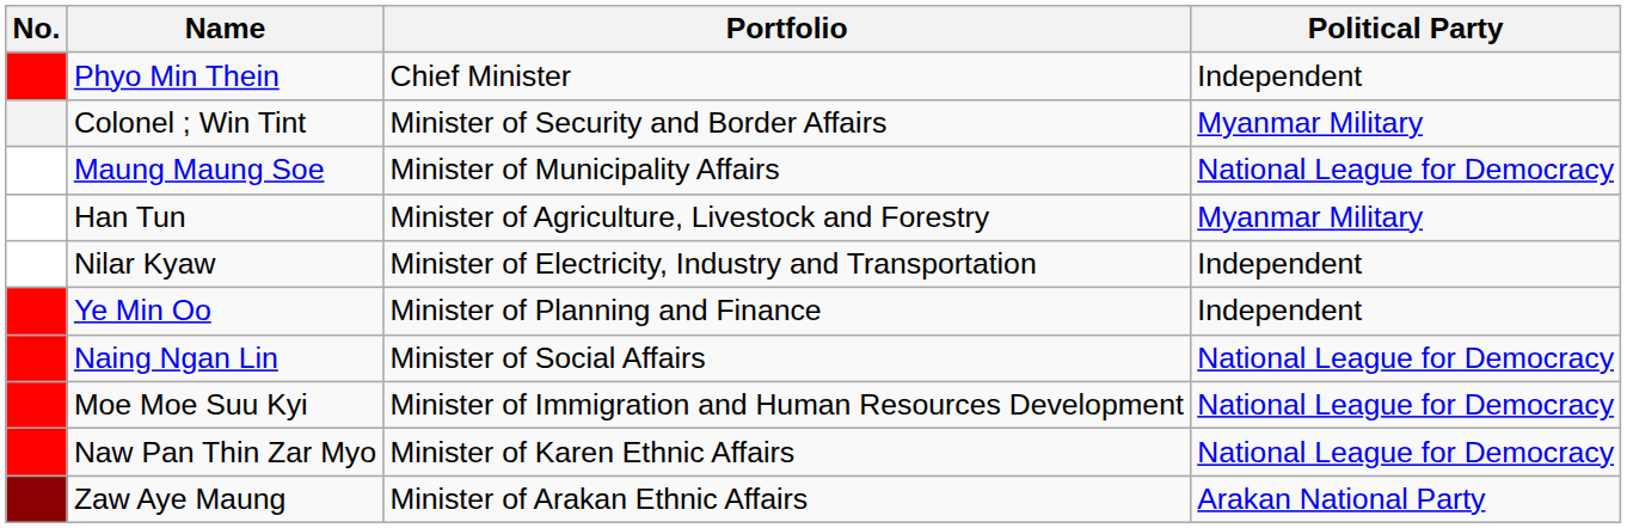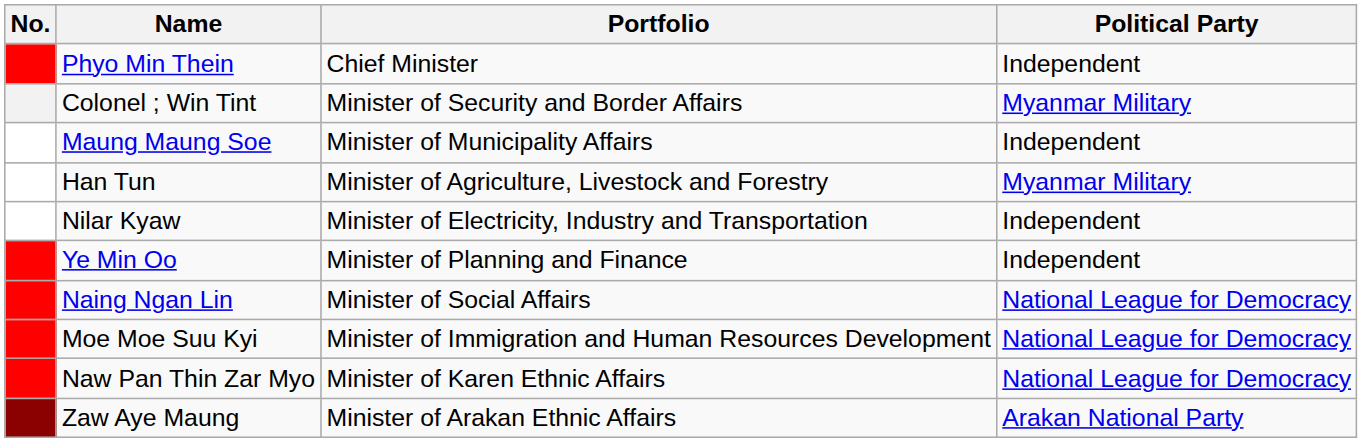 <table class="wikitable">
 <tr>
 <th>No.</th>
 <th>Name</th>
 <th>Portfolio</th>
 <th>Political Party</th>
 </tr>
 <tr>
 <th style="background:Red;"></th>
 <td><a href='#'>Phyo Min Thein</a></td>
 <td>Chief Minister</td>
 <td>Independent</td>
 </tr>
 <tr>
 <th> </th>
 <td>Colonel ; Win Tint</td>
 <td>Minister of Security and Border Affairs</td>
 <td><a href='#'>Myanmar Military</a></td>
 </tr>
 <tr>
 <th style="background:White;"></th>
 <td><a href='#'>Maung Maung Soe</a></td>
 <td>Minister of Municipality Affairs</td>
-<td><a href='#'>National League for Democracy</a></td>
+<td>Independent</td>
 </tr>
 <tr>
 <th style="background:White;"></th>
 <td>Han Tun</td>
 <td>Minister of Agriculture, Livestock and Forestry</td>
 <td><a href='#'>Myanmar Military</a></td>
 </tr>
 <tr>
 <th style="background:White;"></th>
 <td>Nilar Kyaw</td>
 <td>Minister of Electricity, Industry and Transportation</td>
 <td>Independent</td>
 </tr>
 <tr>
 <th style="background:Red;"></th>
 <td><a href='#'>Ye Min Oo</a></td>
 <td>Minister of Planning and Finance</td>
 <td>Independent</td>
 </tr>
 <tr>
 <th style="background:Red;"></th>
 <td><a href='#'>Naing Ngan Lin</a></td>
 <td>Minister of Social Affairs</td>
 <td><a href='#'>National League for Democracy</a></td>
 </tr>
 <tr>
 <th style="background:Red;"></th>
 <td>Moe Moe Suu Kyi</td>
 <td>Minister of Immigration and Human Resources Development</td>
 <td><a href='#'>National League for Democracy</a></td>
 </tr>
 <tr>
 <th style="background:Red;"></th>
 <td>Naw Pan Thin Zar Myo</td>
 <td>Minister of Karen Ethnic Affairs</td>
 <td><a href='#'>National League for Democracy</a></td>
 </tr>
 <tr>
 <th style="background:DarkRed;"></th>
 <td>Zaw Aye Maung</td>
 <td>Minister of Arakan Ethnic Affairs</td>
 <td><a href='#'>Arakan National Party</a></td>
 </tr>
 </table>
